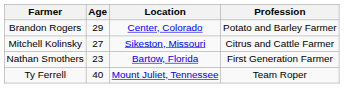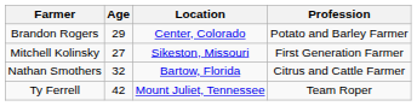 <table class="wikitable sortable" style="text-align:center; ">
 <tr>
 <th>Farmer</th>
 <th>Age</th>
 <th>Location</th>
 <th>Profession</th>
 </tr>
 <tr>
 <td>Brandon Rogers</td>
 <td>29</td>
 <td><a href='#'>Center, Colorado</a></td>
 <td>Potato and Barley Farmer</td>
 </tr>
 <tr>
 <td>Mitchell Kolinsky</td>
 <td>27</td>
 <td><a href='#'>Sikeston, Missouri</a></td>
+<td>First Generation Farmer</td>
+</tr>
+<tr>
+<td>Nathan Smothers</td>
+<td>32</td>
+<td><a href='#'>Bartow, Florida</a></td>
 <td>Citrus and Cattle Farmer</td>
 </tr>
 <tr>
-<td>Nathan Smothers</td>
-<td>23</td>
-<td><a href='#'>Bartow, Florida</a></td>
-<td>First Generation Farmer</td>
-</tr>
-<tr>
 <td>Ty Ferrell</td>
-<td>40</td>
+<td>42</td>
 <td><a href='#'>Mount Juliet, Tennessee</a></td>
 <td>Team Roper</td>
 </tr>
 </table>
